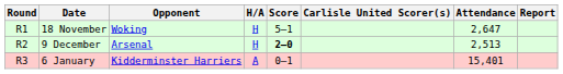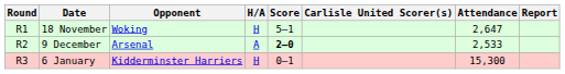 <table class="wikitable" style="text-align:center">
 <tr>
 <th>Round</th>
 <th>Date</th>
 <th>Opponent</th>
 <th>H/A</th>
 <th>Score</th>
 <th>Carlisle United Scorer(s)</th>
 <th>Attendance</th>
 <th>Report</th>
 </tr>
 <tr bgcolor=#ddffdd>
 <td>R1</td>
 <td align=left>18 November</td>
 <td align=left><a href='#'>Woking</a></td>
 <td><a href='#'>H</a></td>
 <td>5–1</td>
 <td align=left></td>
 <td>2,647</td>
 <td></td>
 </tr>
 <tr bgcolor=#ddffdd>
 <td>R2</td>
 <td align=left>9 December</td>
 <td align=left><a href='#'>Arsenal</a></td>
-<td><a href='#'>H</a></td>
+<td><a href='#'>A</a></td>
 <td><strong>2–0</strong></td>
 <td align=left></td>
-<td>2,513</td>
+<td>2,533</td>
 <td></td>
 </tr>
 <tr bgcolor=#FFCCCC>
 <td>R3</td>
 <td align=left>6 January</td>
 <td align=left><a href='#'>Kidderminster Harriers</a></td>
-<td><a href='#'>A</a></td>
+<td><a href='#'>H</a></td>
 <td>0–1</td>
 <td align=left></td>
-<td>15,401</td>
+<td>15,300</td>
 <td></td>
 </tr>
 </table>
